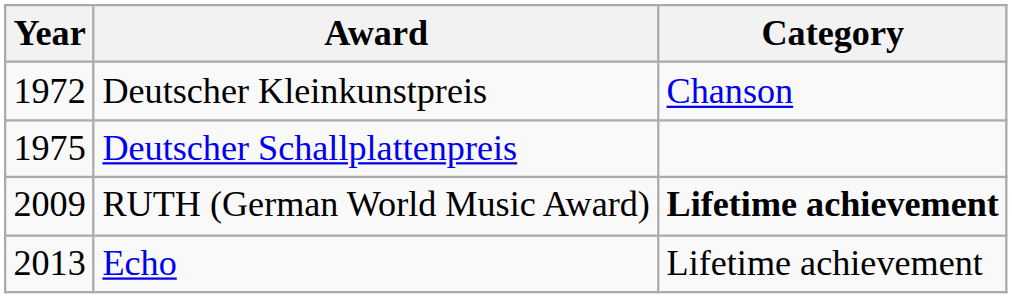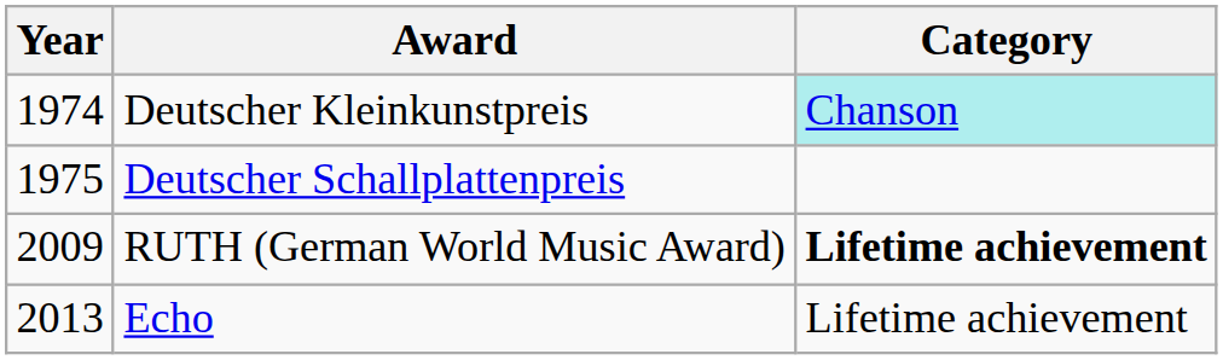 <table class="wikitable">
 <tr>
 <th>Year</th>
 <th>Award</th>
 <th>Category</th>
 </tr>
 <tr>
-<td>1972</td>
+<td>1974</td>
 <td>Deutscher Kleinkunstpreis</td>
-<td><a href='#'>Chanson</a></td>
+<td style="background: paleturquoise;"><a href='#'>Chanson</a></td>
 </tr>
 <tr>
 <td>1975</td>
 <td><a href='#'>Deutscher Schallplattenpreis</a></td>
 <td></td>
 </tr>
 <tr>
 <td>2009</td>
 <td>RUTH (German World Music Award)</td>
 <td><strong>Lifetime achievement</strong></td>
 </tr>
 <tr>
 <td>2013</td>
 <td><a href='#'>Echo</a></td>
 <td>Lifetime achievement</td>
 </tr>
 </table>
